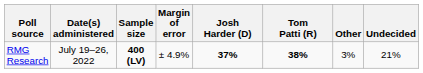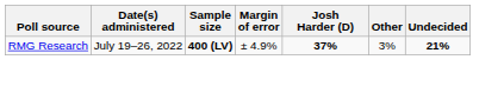 <table class="wikitable" style="font-size:90%;text-align:center;">
 <tr valign=bottom>
 <th>Poll source</th>
 <th>Date(s)<br>administered</th>
 <th>Sample<br>size</th>
 <th>Margin<br>of error</th>
 <th style="width:100px;">Josh<br>Harder (D)</th>
-<th style="width:100px;">Tom<br>Patti (R)</th>
 <th>Other</th>
 <th>Undecided</th>
 </tr>
 <tr>
 <td style="text-align:left;"><a href='#'>RMG Research</a></td>
 <td>July 19–26, 2022</td>
 <td><strong>400 (LV)</strong></td>
 <td>± 4.9%</td>
 <td><strong>37%</strong></td>
-<td><strong>38%</strong></td>
 <td>3%</td>
-<td>21%</td>
+<td><strong>21%</strong></td>
 </tr>
 </table>
